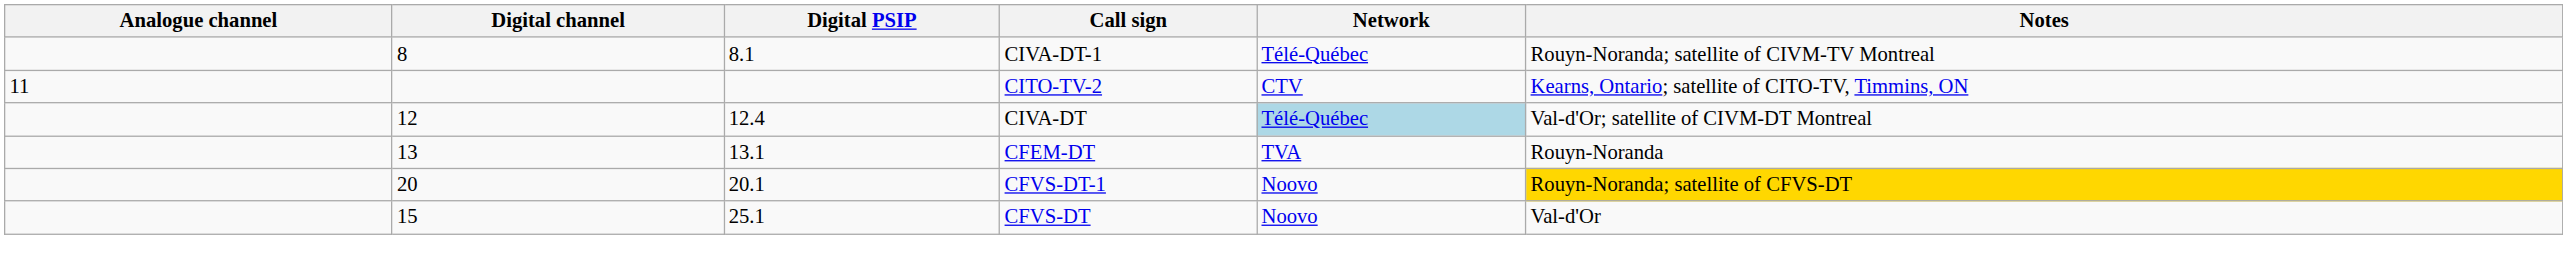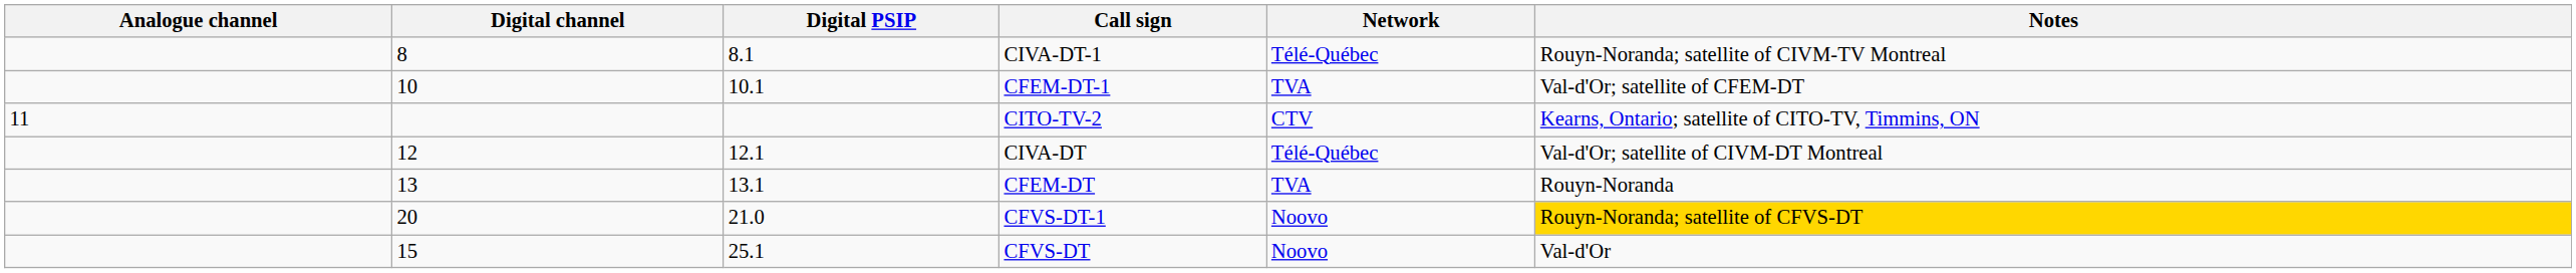 <table class="wikitable sortable" width="100%">
 <tr>
 <th>Analogue channel</th>
 <th>Digital channel</th>
 <th>Digital <a href='#'>PSIP</a></th>
 <th>Call sign</th>
 <th>Network</th>
 <th>Notes</th>
 </tr>
 <tr>
 <td></td>
 <td>8</td>
 <td>8.1</td>
 <td>CIVA-DT-1</td>
 <td><a href='#'>Télé-Québec</a></td>
 <td>Rouyn-Noranda; satellite of CIVM-TV Montreal</td>
 </tr>
 <tr>
+<td></td>
+<td>10</td>
+<td>10.1</td>
+<td><a href='#'>CFEM-DT-1</a></td>
+<td><a href='#'>TVA</a></td>
+<td>Val-d'Or; satellite of CFEM-DT</td>
+</tr>
+<tr>
 <td>11</td>
 <td></td>
 <td></td>
 <td><a href='#'>CITO-TV-2</a></td>
 <td><a href='#'>CTV</a></td>
 <td><a href='#'>Kearns, Ontario</a>; satellite of CITO-TV, <a href='#'>Timmins, ON</a></td>
 </tr>
 <tr>
 <td></td>
 <td>12</td>
-<td>12.4</td>
+<td>12.1</td>
 <td>CIVA-DT</td>
-<td style="background: lightblue;"><a href='#'>Télé-Québec</a></td>
+<td><a href='#'>Télé-Québec</a></td>
 <td>Val-d'Or; satellite of CIVM-DT Montreal</td>
 </tr>
 <tr>
 <td></td>
 <td>13</td>
 <td>13.1</td>
 <td><a href='#'>CFEM-DT</a></td>
 <td><a href='#'>TVA</a></td>
 <td>Rouyn-Noranda</td>
 </tr>
 <tr>
 <td></td>
 <td>20</td>
-<td>20.1</td>
+<td>21.0</td>
 <td><a href='#'>CFVS-DT-1</a></td>
 <td><a href='#'>Noovo</a></td>
 <td style="background: gold;">Rouyn-Noranda; satellite of CFVS-DT</td>
 </tr>
 <tr>
 <td></td>
 <td>15</td>
 <td>25.1</td>
 <td><a href='#'>CFVS-DT</a></td>
 <td><a href='#'>Noovo</a></td>
 <td>Val-d'Or</td>
 </tr>
 </table>
